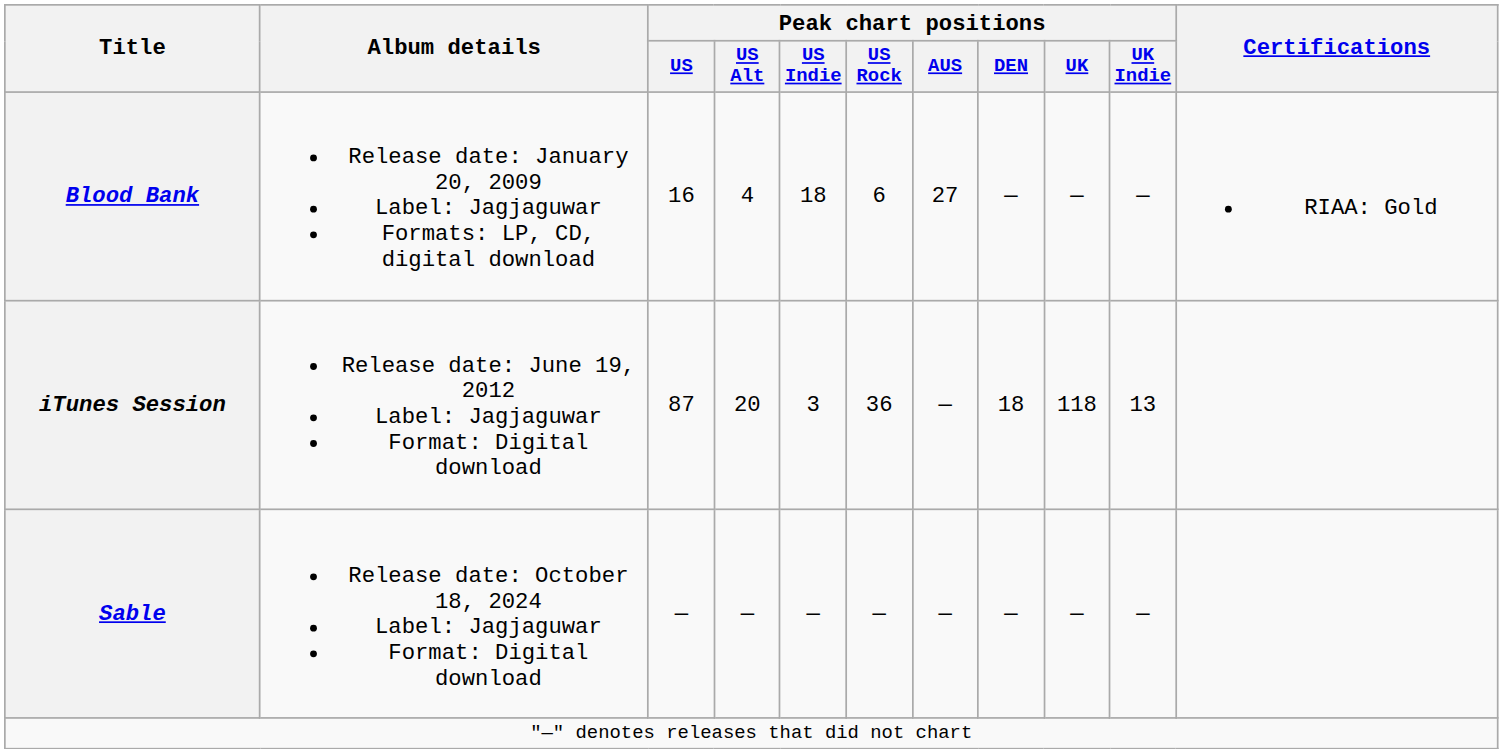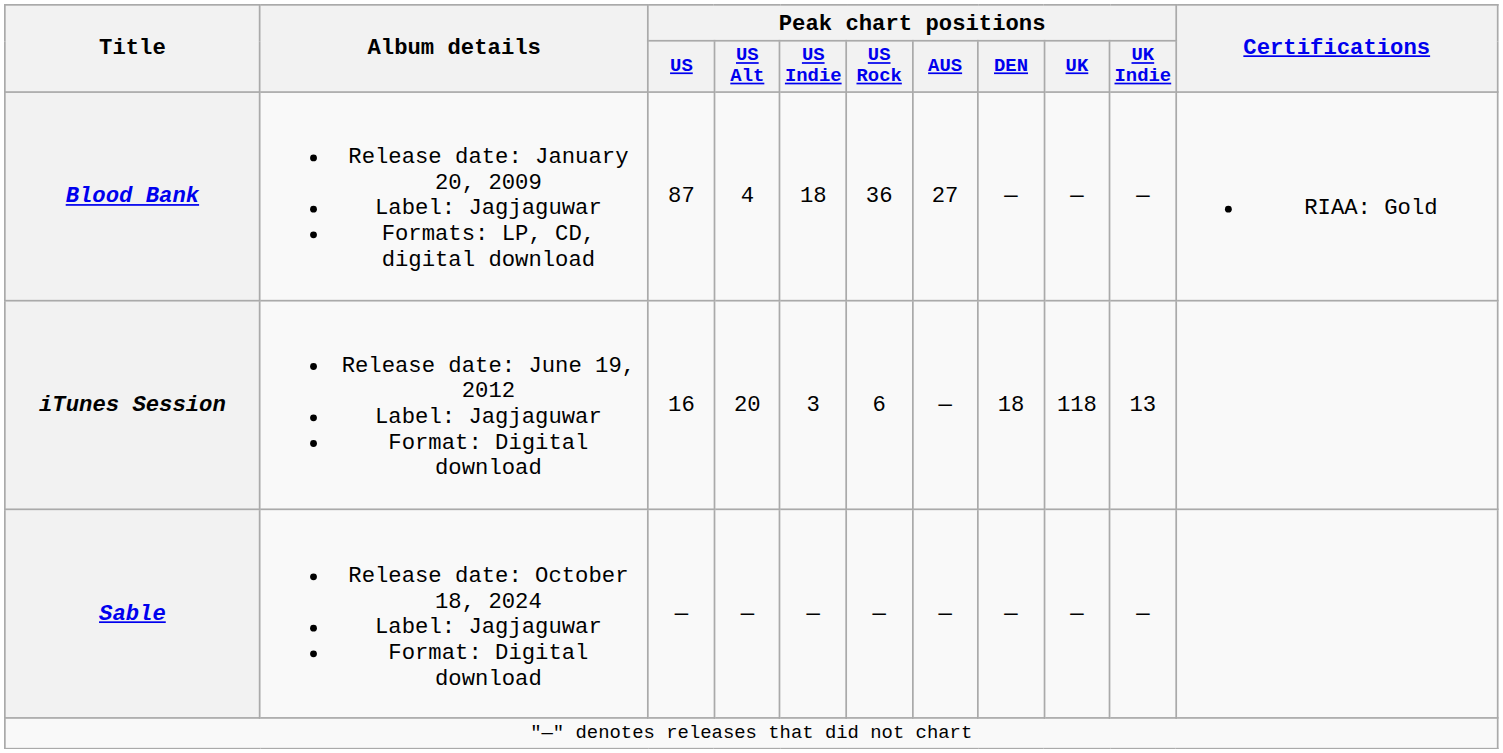 <table class="wikitable plainrowheaders" style="text-align:center;">
 <tr>
 <th scope="col" rowspan="2" style="width:11em;">Title</th>
 <th scope="col" rowspan="2" style="width:17em;">Album details</th>
 <th scope="col" colspan="8">Peak chart positions</th>
 <th scope="col" rowspan="2" style="width:14em;"><a href='#'>Certifications</a></th>
 </tr>
 <tr>
 <th scope="col" style="width:3em;font-size:85%;"><a href='#'>US</a><br></th>
 <th scope="col" style="width:3em;font-size:85%;"><a href='#'>US<br>Alt</a><br></th>
 <th scope="col" style="width:3em;font-size:85%;"><a href='#'>US Indie</a><br></th>
 <th scope="col" style="width:3em;font-size:85%;"><a href='#'>US Rock</a><br></th>
 <th scope="col" style="width:3em;font-size:85%;"><a href='#'>AUS</a><br></th>
 <th scope="col" style="width:3em;font-size:85%;"><a href='#'>DEN</a><br></th>
 <th scope="col" style="width:3em;font-size:85%;"><a href='#'>UK</a><br></th>
 <th scope="col" style="width:3em;font-size:85%;"><a href='#'>UK<br>Indie</a><br></th>
 </tr>
 <tr>
 <th scope="row"><em><a href='#'>Blood Bank</a></em></th>
 <td><br><ul><li>Release date: January 20, 2009</li><li>Label: Jagjaguwar</li><li>Formats: LP, CD, digital download</li></ul></td>
-<td>16</td>
+<td>87</td>
 <td>4</td>
 <td>18</td>
-<td>6</td>
+<td>36</td>
 <td>27</td>
 <td>—</td>
 <td>—</td>
 <td>—</td>
 <td><br><ul><li>RIAA: Gold</li></ul></td>
 </tr>
 <tr>
 <th scope="row"><em>iTunes Session</em></th>
 <td><br><ul><li>Release date: June 19, 2012</li><li>Label: Jagjaguwar</li><li>Format: Digital download</li></ul></td>
-<td>87</td>
+<td>16</td>
 <td>20</td>
 <td>3</td>
-<td>36</td>
+<td>6</td>
 <td>—</td>
 <td>18</td>
 <td>118</td>
 <td>13</td>
 <td></td>
 </tr>
 <tr>
 <th scope="row"><em><a href='#'>Sable</a></em></th>
 <td><br><ul><li>Release date: October 18, 2024</li><li>Label: Jagjaguwar</li><li>Format: Digital download</li></ul></td>
 <td>—</td>
 <td>—</td>
 <td>—</td>
 <td>—</td>
 <td>—</td>
 <td>—</td>
 <td>—</td>
 <td>—</td>
 <td></td>
 </tr>
 <tr>
 <td colspan="15" style="font-size:85%">"—" denotes releases that did not chart</td>
 </tr>
 </table>
